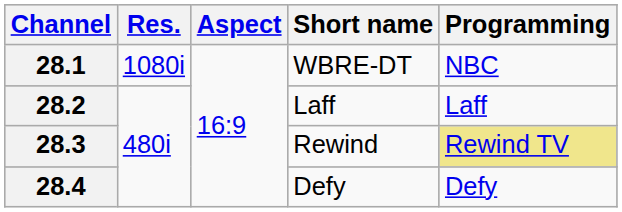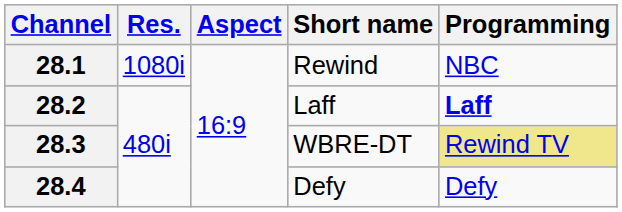 <table class="wikitable">
 <tr>
 <th scope = "col"><a href='#'>Channel</a></th>
 <th scope = "col"><a href='#'>Res.</a></th>
 <th scope = "col"><a href='#'>Aspect</a></th>
 <th scope = "col">Short name</th>
 <th scope = "col">Programming</th>
 </tr>
 <tr>
 <th scope = "row">28.1</th>
 <td><a href='#'>1080i</a></td>
 <td rowspan="4"><a href='#'>16:9</a></td>
-<td>WBRE-DT</td>
+<td>Rewind</td>
 <td><a href='#'>NBC</a></td>
 </tr>
 <tr>
 <th scope = "row">28.2</th>
 <td rowspan="3"><a href='#'>480i</a></td>
 <td>Laff</td>
-<td><a href='#'>Laff</a></td>
+<td><strong><a href='#'>Laff</a></strong></td>
 </tr>
 <tr>
 <th scope = "row">28.3</th>
-<td>Rewind</td>
+<td>WBRE-DT</td>
 <td style="background: khaki;"><a href='#'>Rewind TV</a></td>
 </tr>
 <tr>
 <th scope = "row">28.4</th>
 <td>Defy</td>
 <td><a href='#'>Defy</a></td>
 </tr>
 </table>
